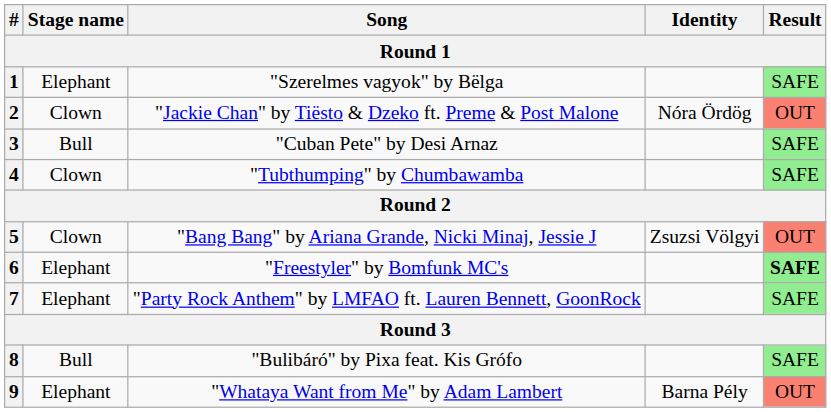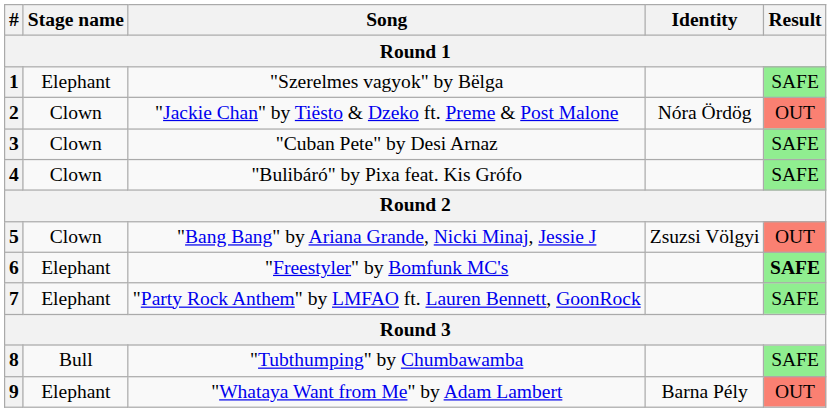 <table class="wikitable plainrowheaders" style="text-align: center;">
 <tr>
 <th>#</th>
 <th>Stage name</th>
 <th>Song</th>
 <th>Identity</th>
 <th>Result</th>
 </tr>
 <tr>
 <th colspan="5">Round 1</th>
 </tr>
 <tr>
 <th>1</th>
 <td>Elephant</td>
 <td>"Szerelmes vagyok" by Bëlga</td>
 <td></td>
 <td bgcolor=lightgreen>SAFE</td>
 </tr>
 <tr>
 <th>2</th>
 <td>Clown</td>
 <td>"<a href='#'>Jackie Chan</a>" by <a href='#'>Tiësto</a> & <a href='#'>Dzeko</a> ft. <a href='#'>Preme</a> & <a href='#'>Post Malone</a></td>
 <td>Nóra Ördög</td>
 <td bgcolor=salmon>OUT</td>
 </tr>
 <tr>
 <th>3</th>
-<td>Bull</td>
+<td>Clown</td>
 <td>"Cuban Pete" by Desi Arnaz</td>
 <td></td>
 <td bgcolor=lightgreen>SAFE</td>
 </tr>
 <tr>
 <th>4</th>
 <td>Clown</td>
-<td>"<a href='#'>Tubthumping</a>" by <a href='#'>Chumbawamba</a></td>
+<td>"Bulibáró" by Pixa feat. Kis Grófo</td>
 <td></td>
 <td bgcolor=lightgreen>SAFE</td>
 </tr>
 <tr>
 <th colspan="5">Round 2</th>
 </tr>
 <tr>
 <th>5</th>
 <td>Clown</td>
 <td>"<a href='#'>Bang Bang</a>" by <a href='#'>Ariana Grande</a>, <a href='#'>Nicki Minaj</a>, <a href='#'>Jessie J</a></td>
 <td>Zsuzsi Völgyi</td>
 <td bgcolor=salmon>OUT</td>
 </tr>
 <tr>
 <th>6</th>
 <td>Elephant</td>
 <td>"<a href='#'>Freestyler</a>" by <a href='#'>Bomfunk MC's</a></td>
 <td></td>
 <td bgcolor=lightgreen><strong>SAFE</strong></td>
 </tr>
 <tr>
 <th>7</th>
 <td>Elephant</td>
 <td>"<a href='#'>Party Rock Anthem</a>" by <a href='#'>LMFAO</a> ft. <a href='#'>Lauren Bennett</a>, <a href='#'>GoonRock</a></td>
 <td></td>
 <td bgcolor=lightgreen>SAFE</td>
 </tr>
 <tr>
 <th colspan="5">Round 3</th>
 </tr>
 <tr>
 <th>8</th>
 <td>Bull</td>
-<td>"Bulibáró" by Pixa feat. Kis Grófo</td>
+<td>"<a href='#'>Tubthumping</a>" by <a href='#'>Chumbawamba</a></td>
 <td></td>
 <td bgcolor=lightgreen>SAFE</td>
 </tr>
 <tr>
 <th>9</th>
 <td>Elephant</td>
 <td>"<a href='#'>Whataya Want from Me</a>" by <a href='#'>Adam Lambert</a></td>
 <td>Barna Pély</td>
 <td bgcolor=salmon>OUT</td>
 </tr>
 </table>
